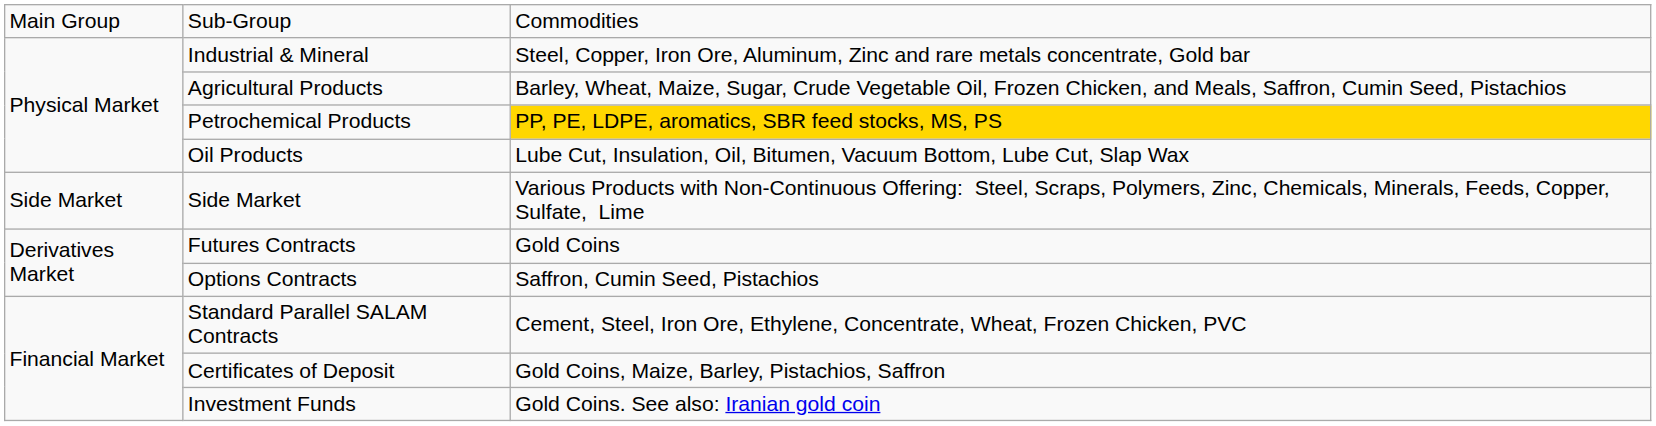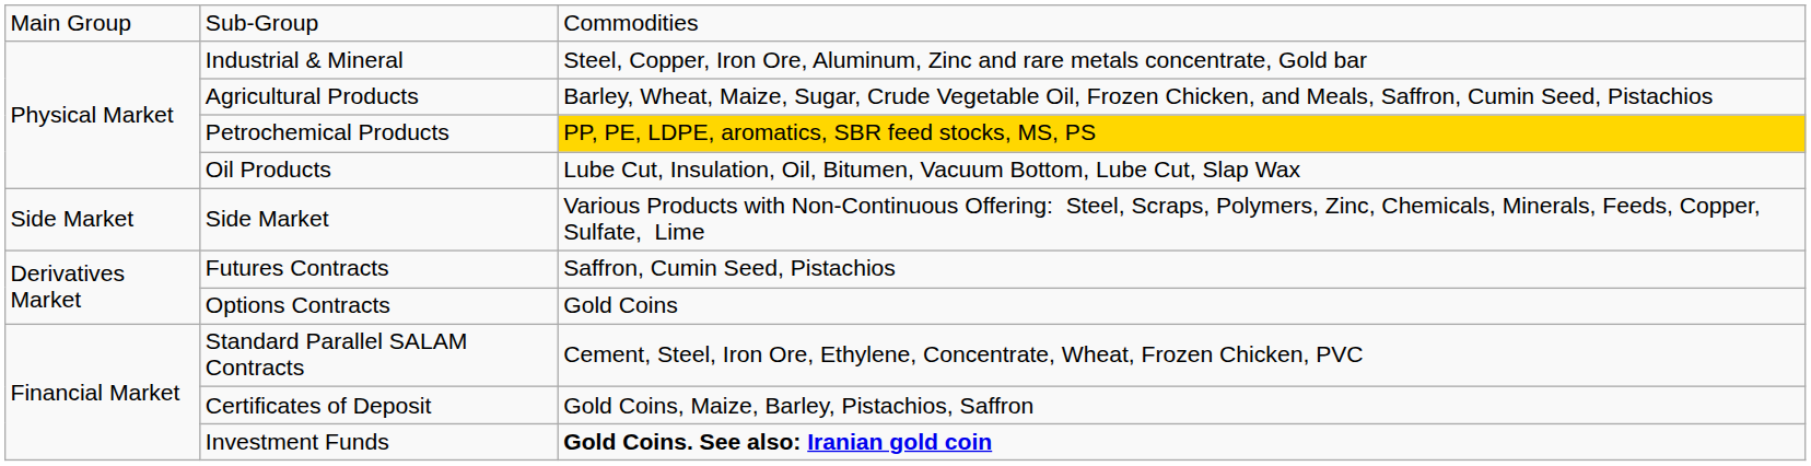 <table class="wikitable">
 <tr>
 <td>Main Group</td>
 <td>Sub-Group</td>
 <td>Commodities</td>
 </tr>
 <tr>
 <td rowspan="4">Physical Market</td>
 <td>Industrial & Mineral</td>
 <td>Steel, Copper, Iron Ore, Aluminum, Zinc and rare  metals concentrate, Gold bar</td>
 </tr>
 <tr>
 <td>Agricultural Products</td>
 <td>Barley, Wheat, Maize, Sugar, Crude Vegetable Oil,  Frozen Chicken, and Meals,  Saffron,  Cumin Seed,  Pistachios</td>
 </tr>
 <tr>
 <td>Petrochemical Products</td>
 <td style="background: gold;">PP, PE, LDPE, aromatics, SBR feed stocks, MS, PS</td>
 </tr>
 <tr>
 <td>Oil Products</td>
 <td>Lube Cut, Insulation, Oil, Bitumen, Vacuum Bottom,  Lube Cut, Slap Wax</td>
 </tr>
 <tr>
 <td>Side Market</td>
 <td>Side Market</td>
 <td>Various Products with Non-Continuous Offering:  Steel, Scraps, Polymers, Zinc, Chemicals,  Minerals, Feeds, Copper, Sulfate,  Lime</td>
 </tr>
 <tr>
 <td rowspan="2">Derivatives Market</td>
 <td>Futures Contracts</td>
-<td>Gold Coins</td>
+<td>Saffron, Cumin Seed,  Pistachios</td>
 </tr>
 <tr>
 <td>Options Contracts</td>
-<td>Saffron, Cumin Seed,  Pistachios</td>
+<td>Gold Coins</td>
 </tr>
 <tr>
 <td rowspan="3">Financial Market</td>
 <td>Standard Parallel SALAM Contracts</td>
 <td>Cement, Steel, Iron Ore, Ethylene, Concentrate,  Wheat, Frozen Chicken, PVC</td>
 </tr>
 <tr>
 <td>Certificates of Deposit</td>
 <td>Gold Coins, Maize, Barley, Pistachios, Saffron</td>
 </tr>
 <tr>
 <td>Investment Funds</td>
-<td>Gold Coins. See also: <a href='#'>Iranian gold coin</a></td>
+<td><strong>Gold Coins. See also: <a href='#'>Iranian gold coin</a></strong></td>
 </tr>
 </table>
